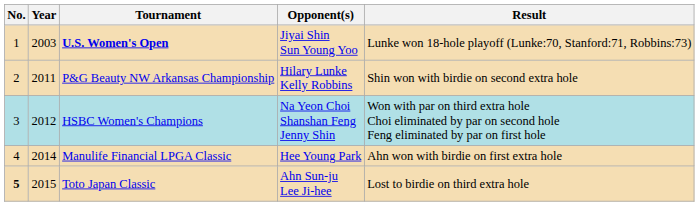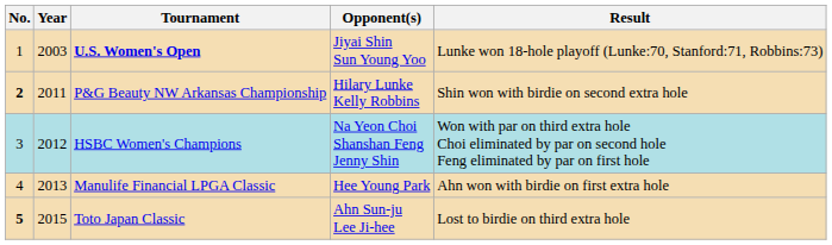 <table class="wikitable" style="font-size:95%;">
 <tr>
 <th>No.</th>
 <th>Year</th>
 <th>Tournament</th>
 <th>Opponent(s)</th>
 <th>Result</th>
 </tr>
 <tr style="background:#F5DEB3;">
 <td align=center>1</td>
 <td>2003</td>
 <td><strong><a href='#'>U.S. Women's Open</a></strong></td>
 <td> <a href='#'>Jiyai Shin</a><br> <a href='#'>Sun Young Yoo</a></td>
 <td>Lunke won 18-hole playoff (Lunke:70, Stanford:71, Robbins:73)</td>
 </tr>
 <tr style="background:#F5DEB3;">
-<td align=center>2</td>
+<td align=center><strong>2</strong></td>
 <td>2011</td>
 <td><a href='#'>P&G Beauty NW Arkansas Championship</a></td>
 <td> <a href='#'>Hilary Lunke</a><br> <a href='#'>Kelly Robbins</a></td>
 <td>Shin won with birdie on second extra hole</td>
 </tr>
 <tr style="background:#B0E0E6;">
 <td align=center>3</td>
 <td>2012</td>
 <td><a href='#'>HSBC Women's Champions</a></td>
 <td> <a href='#'>Na Yeon Choi</a><br> <a href='#'>Shanshan Feng</a><br>  <a href='#'>Jenny Shin</a></td>
 <td>Won with par on third extra hole<br>Choi eliminated by par on second hole<br>Feng eliminated by par on first hole</td>
 </tr>
 <tr style="background:#F5DEB3;">
 <td align=center>4</td>
-<td>2014</td>
+<td>2013</td>
 <td><a href='#'>Manulife Financial LPGA Classic</a></td>
 <td> <a href='#'>Hee Young Park</a></td>
 <td>Ahn won with birdie on first extra hole</td>
 </tr>
 <tr style="background:#F5DEB3;">
 <td align=center><strong>5</strong></td>
 <td>2015</td>
 <td><a href='#'>Toto Japan Classic</a></td>
 <td> <a href='#'>Ahn Sun-ju</a><br> <a href='#'>Lee Ji-hee</a></td>
 <td>Lost to birdie on third extra hole</td>
 </tr>
 </table>
